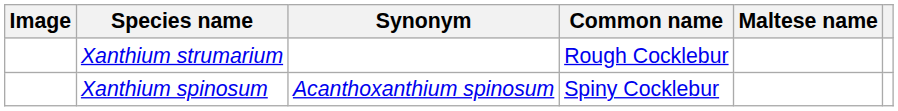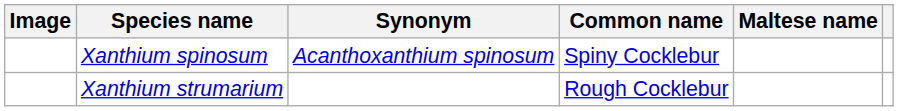 <table class="wikitable" style="background: white">
 <tr>
 <th>Image</th>
 <th>Species name</th>
 <th>Synonym</th>
 <th>Common name</th>
 <th>Maltese name</th>
 <th></th>
 </tr>
 <tr>
 <td></td>
+<td><em><a href='#'>Xanthium spinosum</a></em></td>
+<td><em><a href='#'>Acanthoxanthium spinosum</a></em></td>
+<td><a href='#'>Spiny Cocklebur</a></td>
+<td></td>
+<td></td>
+</tr>
+<tr>
+<td></td>
 <td><em><a href='#'>Xanthium strumarium</a></em></td>
 <td></td>
 <td><a href='#'>Rough Cocklebur</a></td>
 <td></td>
 <td></td>
 </tr>
-<tr>
-<td></td>
-<td><em><a href='#'>Xanthium spinosum</a></em></td>
-<td><em><a href='#'>Acanthoxanthium spinosum</a></em></td>
-<td><a href='#'>Spiny Cocklebur</a></td>
-<td></td>
-<td></td>
-</tr>
 </table>
